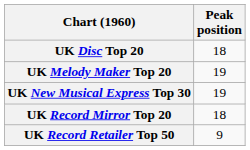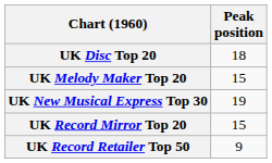 <table class="wikitable sortable plainrowheaders" style="text-align:center">
 <tr>
 <th>Chart (1960)</th>
 <th>Peak<br>position</th>
 </tr>
 <tr>
 <th scope="row">UK <em><a href='#'>Disc</a></em> Top 20</th>
 <td>18</td>
 </tr>
 <tr>
 <th scope="row">UK <em><a href='#'>Melody Maker</a></em> Top 20</th>
-<td>19</td>
+<td>15</td>
 </tr>
 <tr>
 <th scope="row">UK <em><a href='#'>New Musical Express</a></em> Top 30</th>
 <td>19</td>
 </tr>
 <tr>
 <th scope="row">UK <em><a href='#'>Record Mirror</a></em> Top 20</th>
-<td>18</td>
+<td>15</td>
 </tr>
 <tr>
 <th scope="row">UK <em><a href='#'>Record Retailer</a></em> Top 50</th>
 <td>9</td>
 </tr>
 </table>
